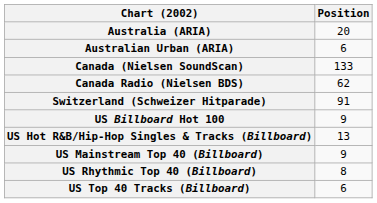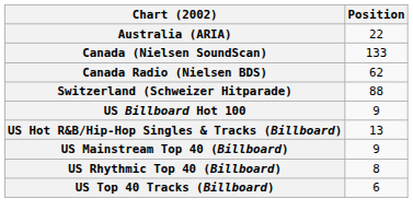 <table class="wikitable plainrowheaders sortable" style="text-align:center;">
 <tr>
 <th scope="col">Chart (2002)</th>
 <th scope="col">Position</th>
 </tr>
 <tr>
 <th scope="row">Australia (ARIA)</th>
-<td>20</td>
-</tr>
-<tr>
-<th scope="row">Australian Urban (ARIA)</th>
-<td>6</td>
+<td>22</td>
 </tr>
 <tr>
 <th scope="row">Canada (Nielsen SoundScan)</th>
 <td>133</td>
 </tr>
 <tr>
 <th scope="row">Canada Radio (Nielsen BDS)</th>
 <td>62</td>
 </tr>
 <tr>
 <th scope="row">Switzerland (Schweizer Hitparade)</th>
-<td>91</td>
+<td>88</td>
 </tr>
 <tr>
 <th scope="row">US <em>Billboard</em> Hot 100</th>
 <td>9</td>
 </tr>
 <tr>
 <th scope="row">US Hot R&B/Hip-Hop Singles & Tracks (<em>Billboard</em>)</th>
 <td>13</td>
 </tr>
 <tr>
 <th scope="row">US Mainstream Top 40 (<em>Billboard</em>)</th>
 <td>9</td>
 </tr>
 <tr>
 <th scope="row">US Rhythmic Top 40 (<em>Billboard</em>)</th>
 <td>8</td>
 </tr>
 <tr>
 <th scope="row">US Top 40 Tracks (<em>Billboard</em>)</th>
 <td>6</td>
 </tr>
 </table>
